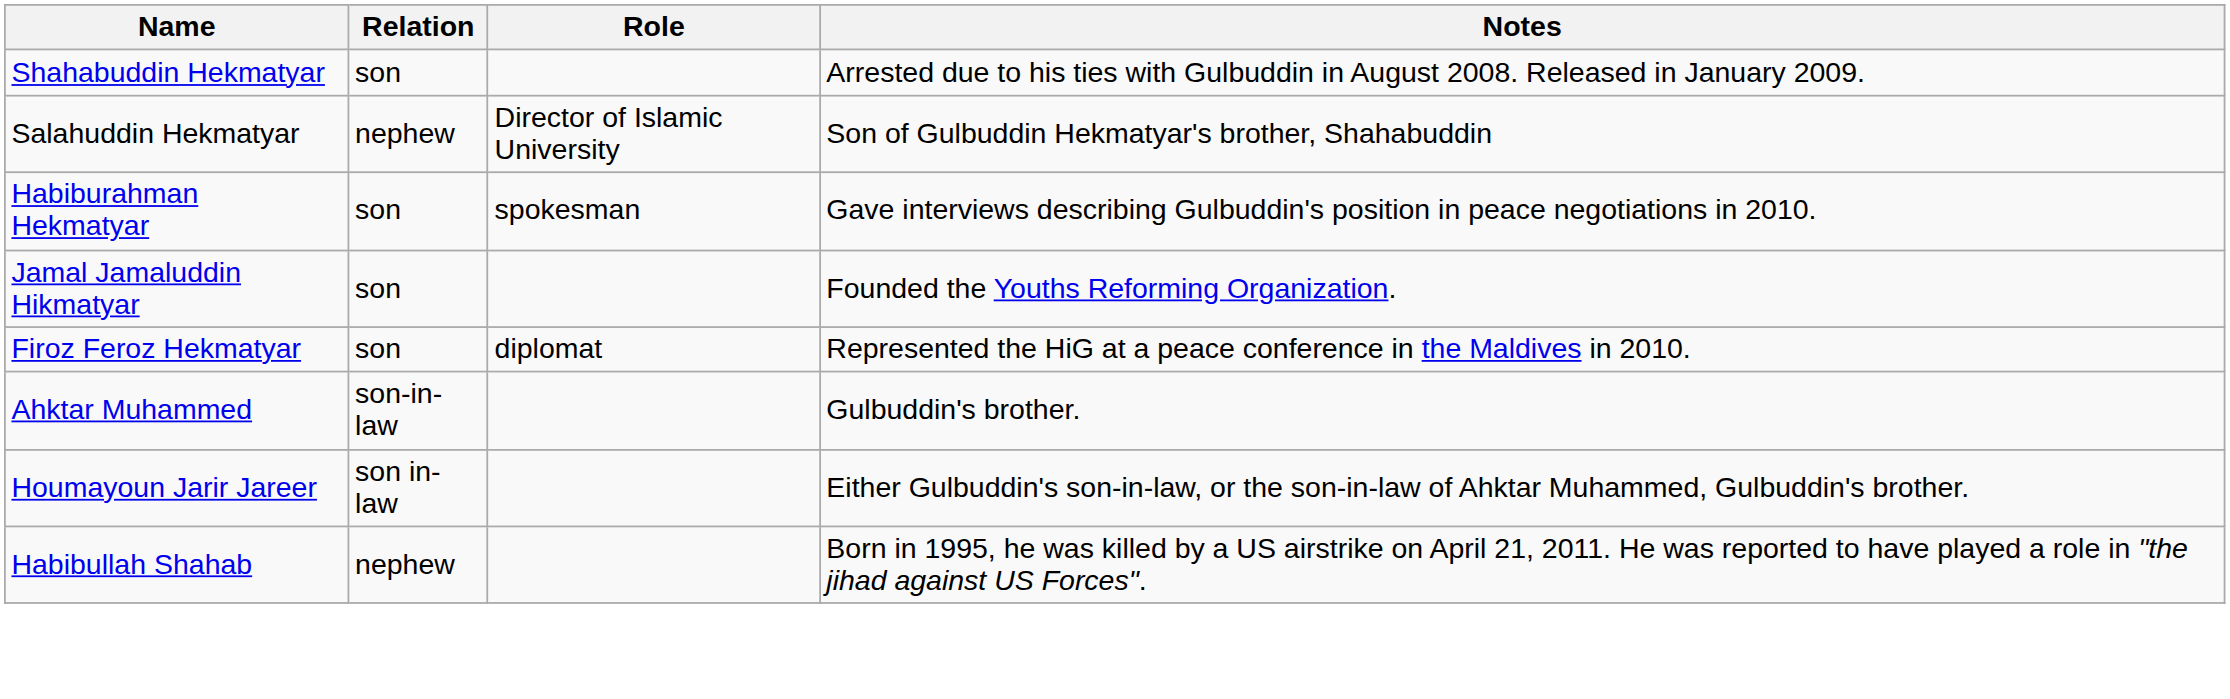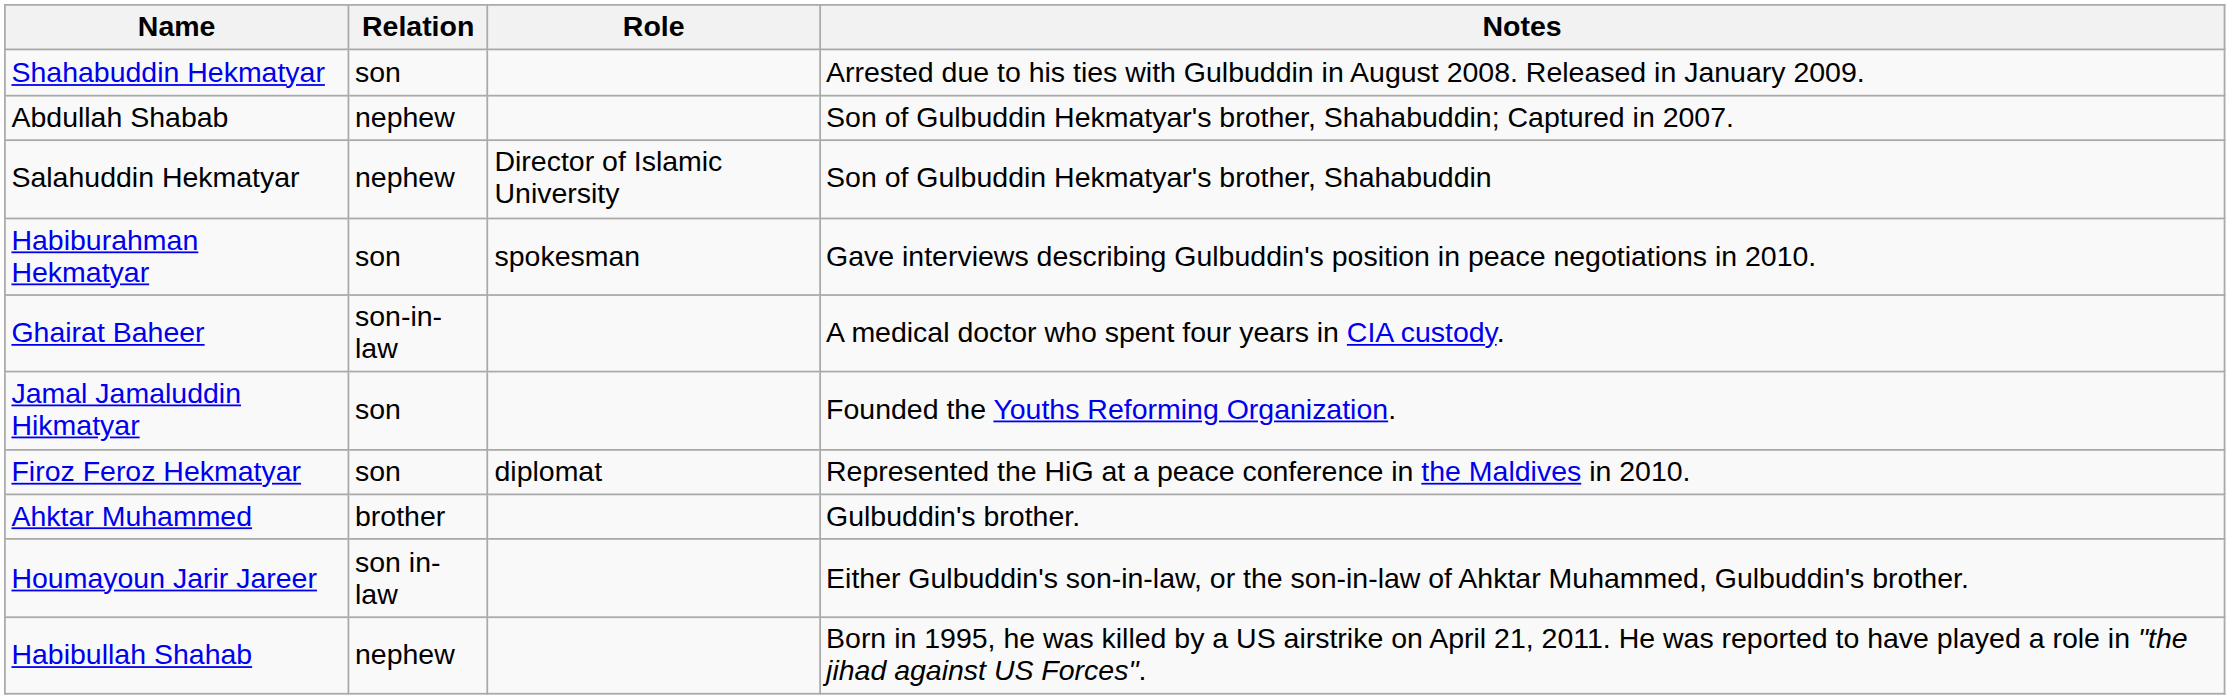 <table class="wikitable">
 <tr>
 <th>Name</th>
 <th>Relation</th>
 <th>Role</th>
 <th>Notes</th>
 </tr>
 <tr>
 <td><a href='#'>Shahabuddin Hekmatyar</a></td>
 <td>son</td>
 <td></td>
 <td>Arrested due to his ties with Gulbuddin in August 2008. Released in January 2009.</td>
 </tr>
 <tr>
+<td>Abdullah Shabab</td>
+<td>nephew</td>
+<td></td>
+<td>Son of Gulbuddin Hekmatyar's brother, Shahabuddin; Captured in 2007.</td>
+</tr>
+<tr>
 <td>Salahuddin Hekmatyar</td>
 <td>nephew</td>
 <td>Director of Islamic University</td>
 <td>Son of Gulbuddin Hekmatyar's brother, Shahabuddin</td>
 </tr>
 <tr>
 <td><a href='#'>Habiburahman Hekmatyar</a></td>
 <td>son</td>
 <td>spokesman</td>
 <td>Gave interviews describing Gulbuddin's position in peace negotiations in 2010.</td>
+</tr>
+<tr>
+<td><a href='#'>Ghairat Baheer</a></td>
+<td>son-in-law</td>
+<td></td>
+<td>A medical doctor who spent four years in <a href='#'>CIA custody</a>.</td>
 </tr>
 <tr>
 <td><a href='#'>Jamal Jamaluddin Hikmatyar</a></td>
 <td>son</td>
 <td></td>
 <td>Founded the <a href='#'>Youths Reforming Organization</a>.</td>
 </tr>
 <tr>
 <td><a href='#'>Firoz Feroz Hekmatyar</a></td>
 <td>son</td>
 <td>diplomat</td>
 <td>Represented the HiG at a peace conference in <a href='#'>the Maldives</a> in 2010.</td>
 </tr>
 <tr>
 <td><a href='#'>Ahktar Muhammed</a></td>
-<td>son-in-law</td>
+<td>brother</td>
 <td></td>
 <td>Gulbuddin's brother.</td>
 </tr>
 <tr>
 <td><a href='#'>Houmayoun Jarir Jareer</a></td>
 <td>son in-law</td>
 <td></td>
 <td>Either Gulbuddin's son-in-law, or the son-in-law of Ahktar Muhammed, Gulbuddin's brother.</td>
 </tr>
 <tr>
 <td><a href='#'>Habibullah Shahab</a></td>
 <td>nephew</td>
 <td></td>
 <td>Born in 1995, he was killed by a US airstrike on April 21, 2011. He was reported to have played a role in <em>"the jihad against US Forces"</em>.</td>
 </tr>
 </table>
